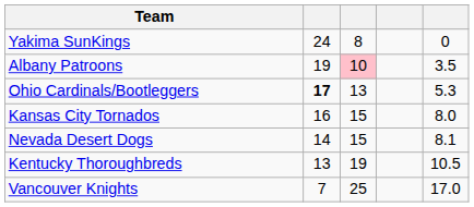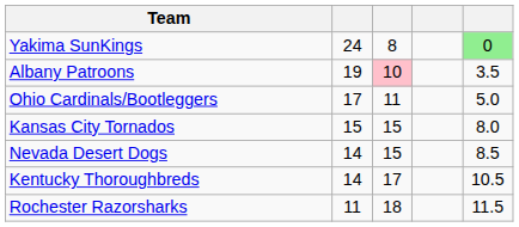 <table class="wikitable" style="text-align:center">
 <tr>
 <th style="width:300px">Team</th>
 <th style="width:30px"></th>
 <th style="width:30px"></th>
 <th style="width:40px"></th>
 <th style="width:40px"></th>
 </tr>
 <tr>
 <td align=left><a href='#'>Yakima SunKings</a></td>
 <td>24</td>
 <td>8</td>
 <td></td>
-<td>0</td>
+<td style="background: lightgreen;">0</td>
 </tr>
 <tr>
 <td align=left><a href='#'>Albany Patroons</a></td>
 <td>19</td>
 <td style="background: pink;">10</td>
 <td></td>
 <td>3.5</td>
 </tr>
 <tr>
 <td align=left><a href='#'>Ohio Cardinals/Bootleggers</a></td>
-<td><strong>17</strong></td>
-<td>13</td>
+<td>17</td>
+<td>11</td>
 <td></td>
-<td>5.3</td>
+<td>5.0</td>
 </tr>
 <tr>
 <td align=left><a href='#'>Kansas City Tornados</a></td>
-<td>16</td>
+<td>15</td>
 <td>15</td>
 <td></td>
 <td>8.0</td>
 </tr>
 <tr>
 <td align=left><a href='#'>Nevada Desert Dogs</a></td>
 <td>14</td>
 <td>15</td>
 <td></td>
-<td>8.1</td>
+<td>8.5</td>
 </tr>
 <tr>
 <td align=left><a href='#'>Kentucky Thoroughbreds</a></td>
-<td>13</td>
-<td>19</td>
+<td>14</td>
+<td>17</td>
 <td></td>
 <td>10.5</td>
 </tr>
 <tr>
-<td align=left><a href='#'>Vancouver Knights</a></td>
-<td>7</td>
-<td>25</td>
+<td align=left><a href='#'>Rochester Razorsharks</a></td>
+<td>11</td>
+<td>18</td>
 <td></td>
-<td>17.0</td>
+<td>11.5</td>
 </tr>
 </table>
